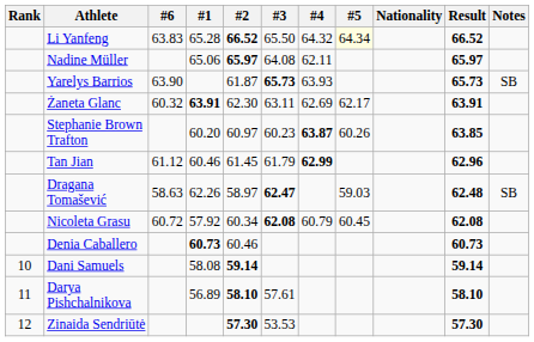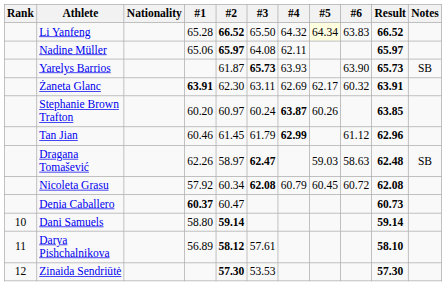 <table class="wikitable sortable" style="text-align:center">
 <tr>
 <th>Rank</th>
 <th>Athlete</th>
-<th>#6</th>
+<th>Nationality</th>
 <th>#1</th>
 <th>#2</th>
 <th>#3</th>
 <th>#4</th>
 <th>#5</th>
-<th>Nationality</th>
+<th>#6</th>
 <th>Result</th>
 <th>Notes</th>
 </tr>
 <tr>
 <td></td>
 <td align=left><a href='#'>Li Yanfeng</a></td>
-<td>63.83</td>
+<td align=left></td>
 <td>65.28</td>
 <td><strong>66.52</strong></td>
 <td>65.50</td>
 <td>64.32</td>
 <td style="background: lightyellow;">64.34</td>
-<td align=left></td>
+<td>63.83</td>
 <td><strong>66.52</strong></td>
 <td></td>
 </tr>
 <tr>
 <td></td>
 <td align=left><a href='#'>Nadine Müller</a></td>
-<td></td>
+<td align=left></td>
 <td>65.06</td>
 <td><strong>65.97</strong></td>
 <td>64.08</td>
 <td>62.11</td>
 <td></td>
-<td align=left></td>
+<td></td>
 <td><strong>65.97</strong></td>
 <td></td>
 </tr>
 <tr>
 <td></td>
 <td align=left><a href='#'>Yarelys Barrios</a></td>
-<td>63.90</td>
+<td align=left></td>
 <td></td>
 <td>61.87</td>
 <td><strong>65.73</strong></td>
 <td>63.93</td>
 <td></td>
-<td align=left></td>
+<td>63.90</td>
 <td><strong>65.73</strong></td>
 <td>SB</td>
 </tr>
 <tr>
 <td></td>
 <td align=left><a href='#'>Żaneta Glanc</a></td>
-<td>60.32</td>
+<td align=left></td>
 <td><strong>63.91</strong></td>
 <td>62.30</td>
 <td>63.11</td>
 <td>62.69</td>
 <td>62.17</td>
-<td align=left></td>
+<td>60.32</td>
 <td><strong>63.91</strong></td>
 <td></td>
 </tr>
 <tr>
 <td></td>
 <td align=left><a href='#'>Stephanie Brown Trafton</a></td>
-<td></td>
+<td align=left></td>
 <td>60.20</td>
 <td>60.97</td>
-<td>60.23</td>
+<td>60.24</td>
 <td><strong>63.87</strong></td>
 <td>60.26</td>
-<td align=left></td>
+<td></td>
 <td><strong>63.85</strong></td>
 <td></td>
 </tr>
 <tr>
 <td></td>
 <td align=left><a href='#'>Tan Jian</a></td>
-<td>61.12</td>
+<td align=left></td>
 <td>60.46</td>
 <td>61.45</td>
 <td>61.79</td>
 <td><strong>62.99</strong></td>
 <td></td>
-<td align=left></td>
+<td>61.12</td>
 <td><strong>62.96</strong></td>
 <td></td>
 </tr>
 <tr>
 <td></td>
 <td align=left><a href='#'>Dragana Tomašević</a></td>
-<td>58.63</td>
+<td align=left></td>
 <td>62.26</td>
 <td>58.97</td>
 <td><strong>62.47</strong></td>
 <td></td>
 <td>59.03</td>
-<td align=left></td>
+<td>58.63</td>
 <td><strong>62.48</strong></td>
 <td>SB</td>
 </tr>
 <tr>
 <td></td>
 <td align=left><a href='#'>Nicoleta Grasu</a></td>
-<td>60.72</td>
+<td align=left></td>
 <td>57.92</td>
 <td>60.34</td>
 <td><strong>62.08</strong></td>
 <td>60.79</td>
 <td>60.45</td>
-<td align=left></td>
+<td>60.72</td>
 <td><strong>62.08</strong></td>
 <td></td>
 </tr>
 <tr>
 <td></td>
 <td align=left><a href='#'>Denia Caballero</a></td>
-<td></td>
-<td><strong>60.73</strong></td>
-<td>60.46</td>
+<td align=left></td>
+<td><strong>60.37</strong></td>
+<td>60.47</td>
 <td></td>
 <td></td>
 <td></td>
-<td align=left></td>
+<td></td>
 <td><strong>60.73</strong></td>
 <td></td>
 </tr>
 <tr>
 <td>10</td>
 <td align=left><a href='#'>Dani Samuels</a></td>
-<td></td>
-<td>58.08</td>
+<td align=left></td>
+<td>58.80</td>
 <td><strong>59.14</strong></td>
 <td></td>
 <td></td>
 <td></td>
-<td align=left></td>
+<td></td>
 <td><strong>59.14</strong></td>
 <td></td>
 </tr>
 <tr>
 <td>11</td>
 <td align=left><a href='#'>Darya Pishchalnikova</a></td>
-<td></td>
+<td align=left></td>
 <td>56.89</td>
-<td><strong>58.10</strong></td>
+<td><strong>58.12</strong></td>
 <td>57.61</td>
 <td></td>
 <td></td>
-<td align=left></td>
+<td></td>
 <td><strong>58.10</strong></td>
 <td></td>
 </tr>
 <tr>
 <td>12</td>
 <td align=left><a href='#'>Zinaida Sendriūtė</a></td>
-<td></td>
+<td align=left></td>
 <td></td>
 <td><strong>57.30</strong></td>
 <td>53.53</td>
 <td></td>
 <td></td>
-<td align=left></td>
+<td></td>
 <td><strong>57.30</strong></td>
 <td></td>
 </tr>
 </table>
